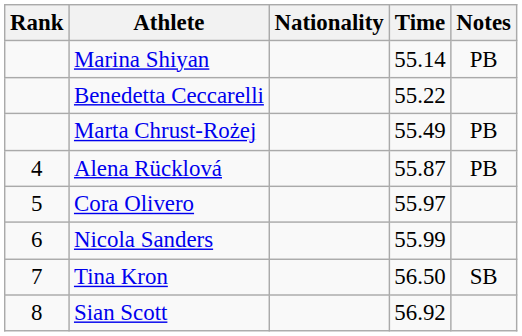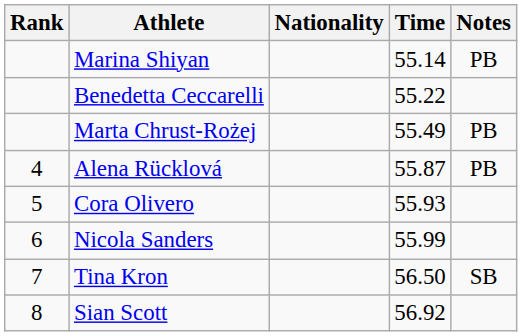 <table class="wikitable sortable" style="text-align:center">
 <tr>
 <th>Rank</th>
 <th>Athlete</th>
 <th>Nationality</th>
 <th>Time</th>
 <th>Notes</th>
 </tr>
 <tr>
 <td></td>
 <td align="left"><a href='#'>Marina Shiyan</a></td>
 <td align=left></td>
 <td>55.14</td>
 <td>PB</td>
 </tr>
 <tr>
 <td></td>
 <td align="left"><a href='#'>Benedetta Ceccarelli</a></td>
 <td align=left></td>
 <td>55.22</td>
 <td></td>
 </tr>
 <tr>
 <td></td>
 <td align="left"><a href='#'>Marta Chrust-Rożej</a></td>
 <td align=left></td>
 <td>55.49</td>
 <td>PB</td>
 </tr>
 <tr>
 <td>4</td>
 <td align="left"><a href='#'>Alena Rücklová</a></td>
 <td align=left></td>
 <td>55.87</td>
 <td>PB</td>
 </tr>
 <tr>
 <td>5</td>
 <td align="left"><a href='#'>Cora Olivero</a></td>
 <td align=left></td>
-<td>55.97</td>
+<td>55.93</td>
 <td></td>
 </tr>
 <tr>
 <td>6</td>
 <td align="left"><a href='#'>Nicola Sanders</a></td>
 <td align=left></td>
 <td>55.99</td>
 <td></td>
 </tr>
 <tr>
 <td>7</td>
 <td align="left"><a href='#'>Tina Kron</a></td>
 <td align=left></td>
 <td>56.50</td>
 <td>SB</td>
 </tr>
 <tr>
 <td>8</td>
 <td align="left"><a href='#'>Sian Scott</a></td>
 <td align=left></td>
 <td>56.92</td>
 <td></td>
 </tr>
 </table>
